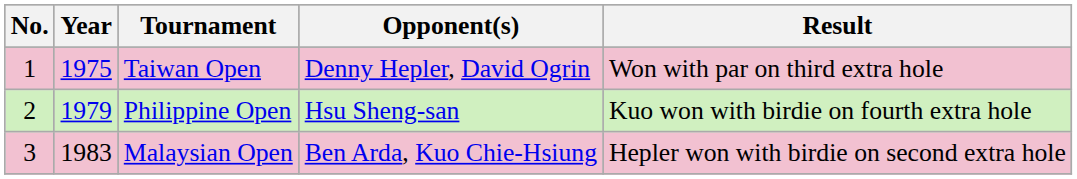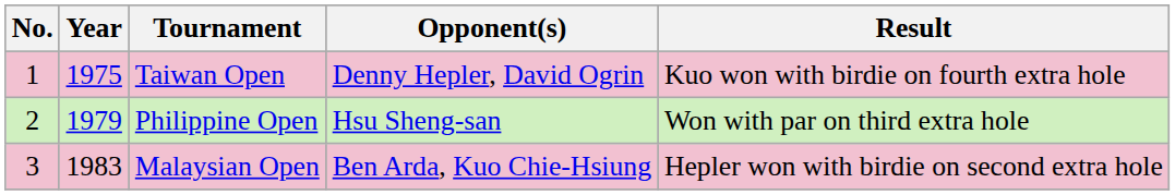 <table class="wikitable" style="font-size:95%;">
 <tr>
 <th>No.</th>
 <th>Year</th>
 <th>Tournament</th>
 <th>Opponent(s)</th>
 <th>Result</th>
 </tr>
 <tr style="background:#F2C1D1;">
 <td align=center>1</td>
 <td><a href='#'>1975</a></td>
 <td><a href='#'>Taiwan Open</a></td>
 <td> <a href='#'>Denny Hepler</a>,  <a href='#'>David Ogrin</a></td>
-<td>Won with par on third extra hole</td>
+<td>Kuo won with birdie on fourth extra hole</td>
 </tr>
 <tr style="background:#D0F0C0;">
 <td align=center>2</td>
 <td><a href='#'>1979</a></td>
 <td><a href='#'>Philippine Open</a></td>
 <td> <a href='#'>Hsu Sheng-san</a></td>
-<td>Kuo won with birdie on fourth extra hole</td>
+<td>Won with par on third extra hole</td>
 </tr>
 <tr style="background:#F2C1D1;">
 <td align=center>3</td>
 <td>1983</td>
 <td><a href='#'>Malaysian Open</a></td>
 <td> <a href='#'>Ben Arda</a>,  <a href='#'>Kuo Chie-Hsiung</a></td>
 <td>Hepler won with birdie on second extra hole</td>
 </tr>
 </table>
